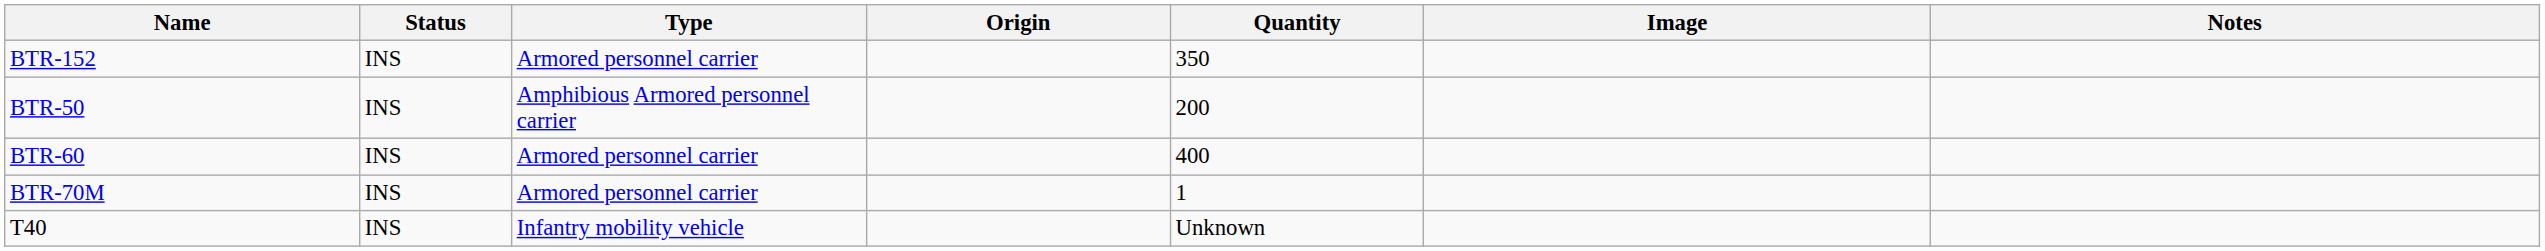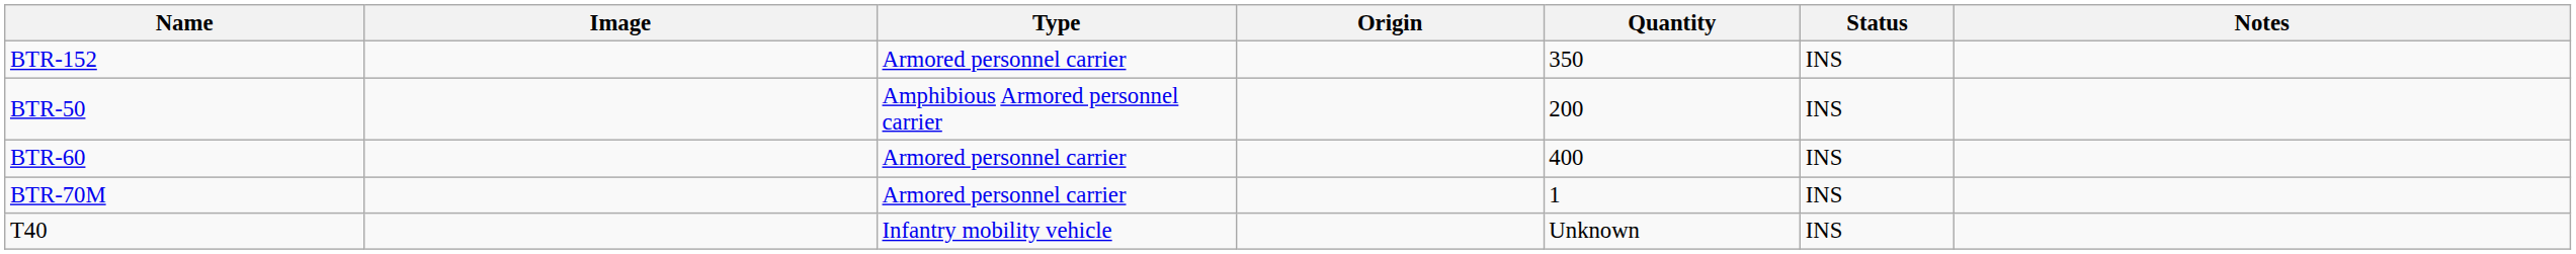 <table class="wikitable" style="width:90%;">
 <tr>
 <th width=14%>Name</th>
-<th width=06%>Status</th>
+<th width=20%>Image</th>
 <th width=14%>Type</th>
 <th width=12%>Origin</th>
 <th width=10%>Quantity</th>
-<th width=20%>Image</th>
+<th width=06%>Status</th>
 <th width=24%>Notes</th>
 </tr>
 <tr>
 <td><a href='#'>BTR-152</a></td>
-<td>INS</td>
+<td></td>
 <td><a href='#'>Armored personnel carrier</a></td>
 <td></td>
 <td>350</td>
-<td></td>
+<td>INS</td>
 <td></td>
 </tr>
 <tr>
 <td><a href='#'>BTR-50</a></td>
-<td>INS</td>
+<td></td>
 <td><a href='#'>Amphibious</a> <a href='#'>Armored personnel carrier</a></td>
 <td></td>
 <td>200</td>
-<td></td>
+<td>INS</td>
 <td></td>
 </tr>
 <tr>
 <td><a href='#'>BTR-60</a></td>
-<td>INS</td>
+<td></td>
 <td><a href='#'>Armored personnel carrier</a></td>
 <td></td>
 <td>400</td>
-<td></td>
+<td>INS</td>
 <td></td>
 </tr>
 <tr>
 <td><a href='#'>BTR-70M</a></td>
-<td>INS</td>
+<td></td>
 <td><a href='#'>Armored personnel carrier</a></td>
 <td></td>
 <td>1</td>
-<td></td>
+<td>INS</td>
 <td></td>
 </tr>
 <tr>
 <td>T40</td>
-<td>INS</td>
+<td></td>
 <td><a href='#'>Infantry mobility vehicle</a></td>
 <td></td>
 <td>Unknown</td>
-<td></td>
+<td>INS</td>
 <td></td>
 </tr>
 </table>
